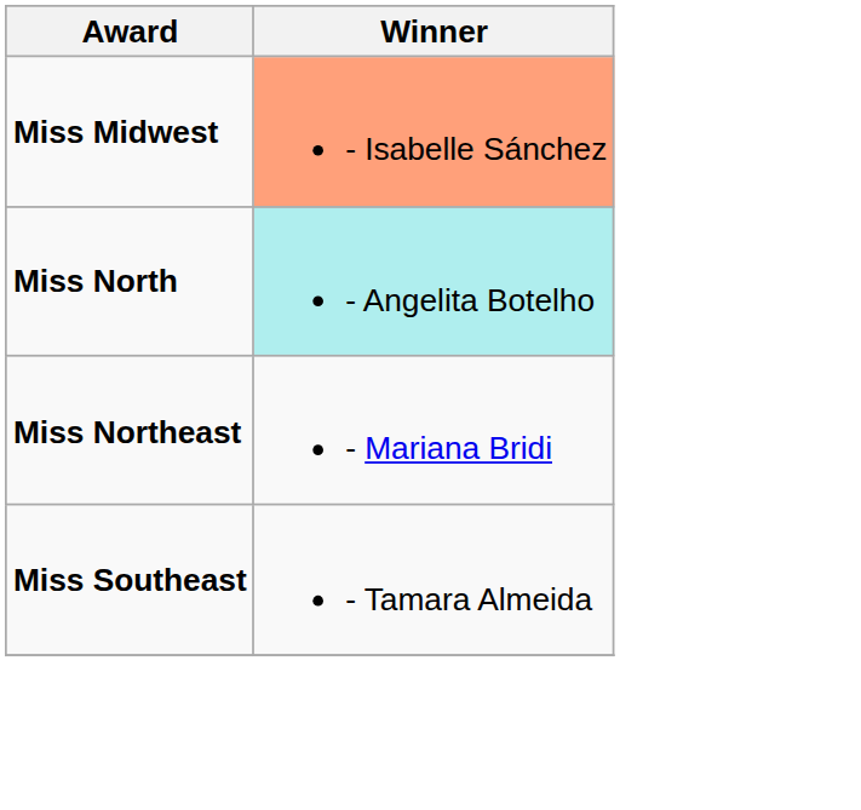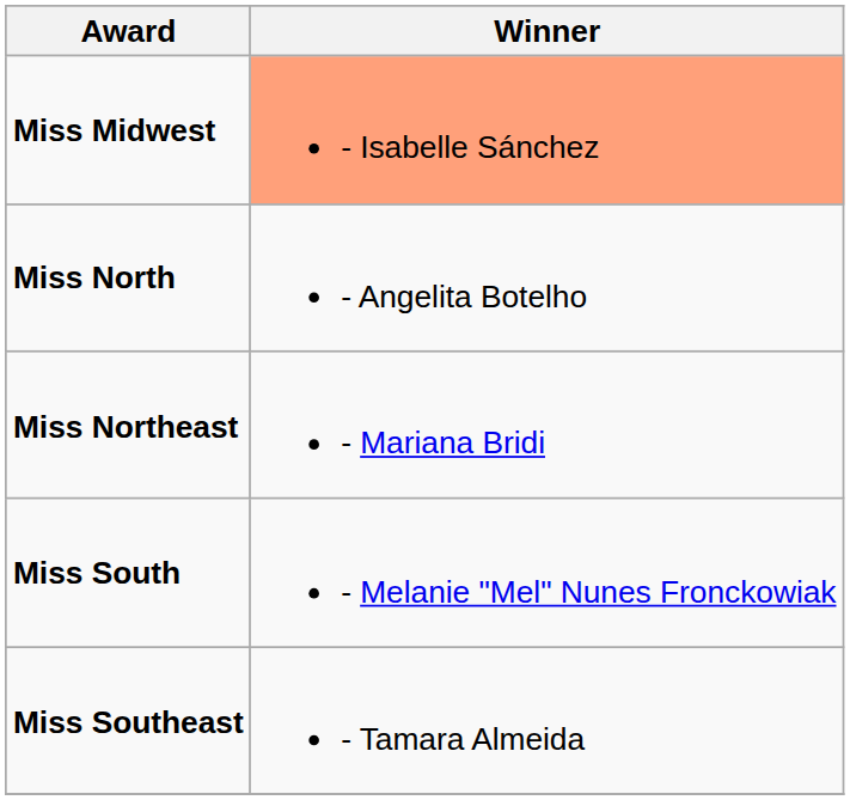 <table class="wikitable sortable" style="font-size:95%;">
 <tr>
 <th>Award</th>
 <th>Winner</th>
 </tr>
 <tr>
 <td><strong>Miss Midwest</strong></td>
 <td style="background: lightsalmon;"><br><ul><li><strong></strong> - Isabelle Sánchez</li></ul></td>
 </tr>
 <tr>
 <td><strong>Miss North</strong></td>
-<td style="background: paleturquoise;"><br><ul><li><strong></strong> - Angelita Botelho</li></ul></td>
+<td><br><ul><li><strong></strong> - Angelita Botelho</li></ul></td>
 </tr>
 <tr>
 <td><strong>Miss Northeast</strong></td>
 <td><br><ul><li><strong></strong> - <a href='#'>Mariana Bridi</a></li></ul></td>
+</tr>
+<tr>
+<td><strong>Miss South</strong></td>
+<td><br><ul><li><strong></strong> - <a href='#'>Melanie "Mel" Nunes Fronckowiak</a></li></ul></td>
 </tr>
 <tr>
 <td><strong>Miss Southeast</strong></td>
 <td><br><ul><li><strong></strong> - Tamara Almeida</li></ul></td>
 </tr>
 <tr>
 </tr>
 </table>
